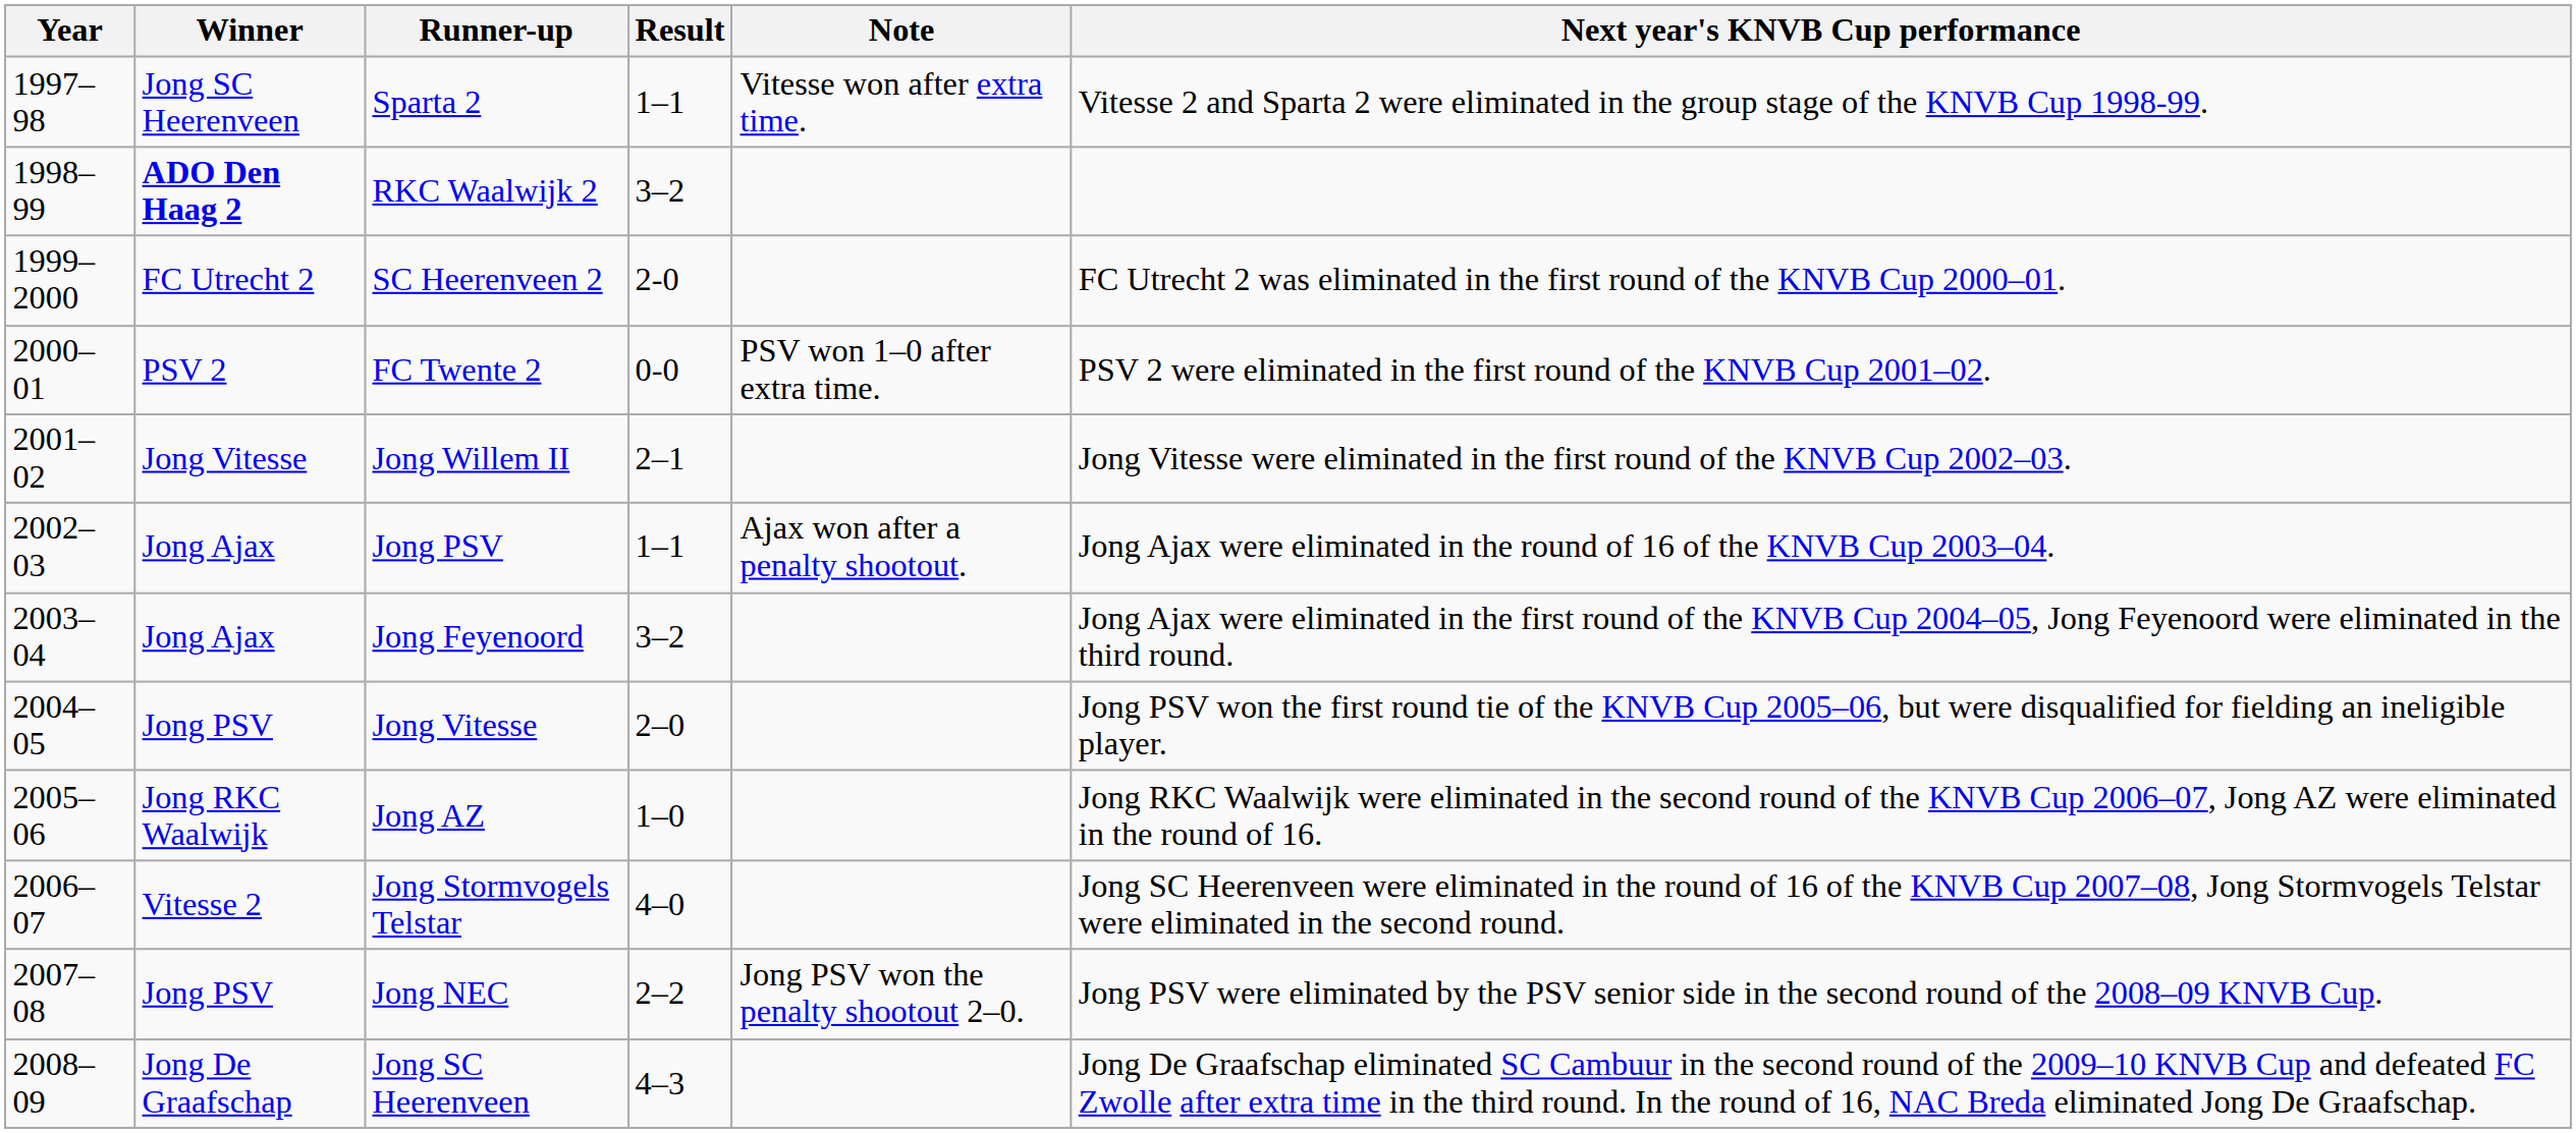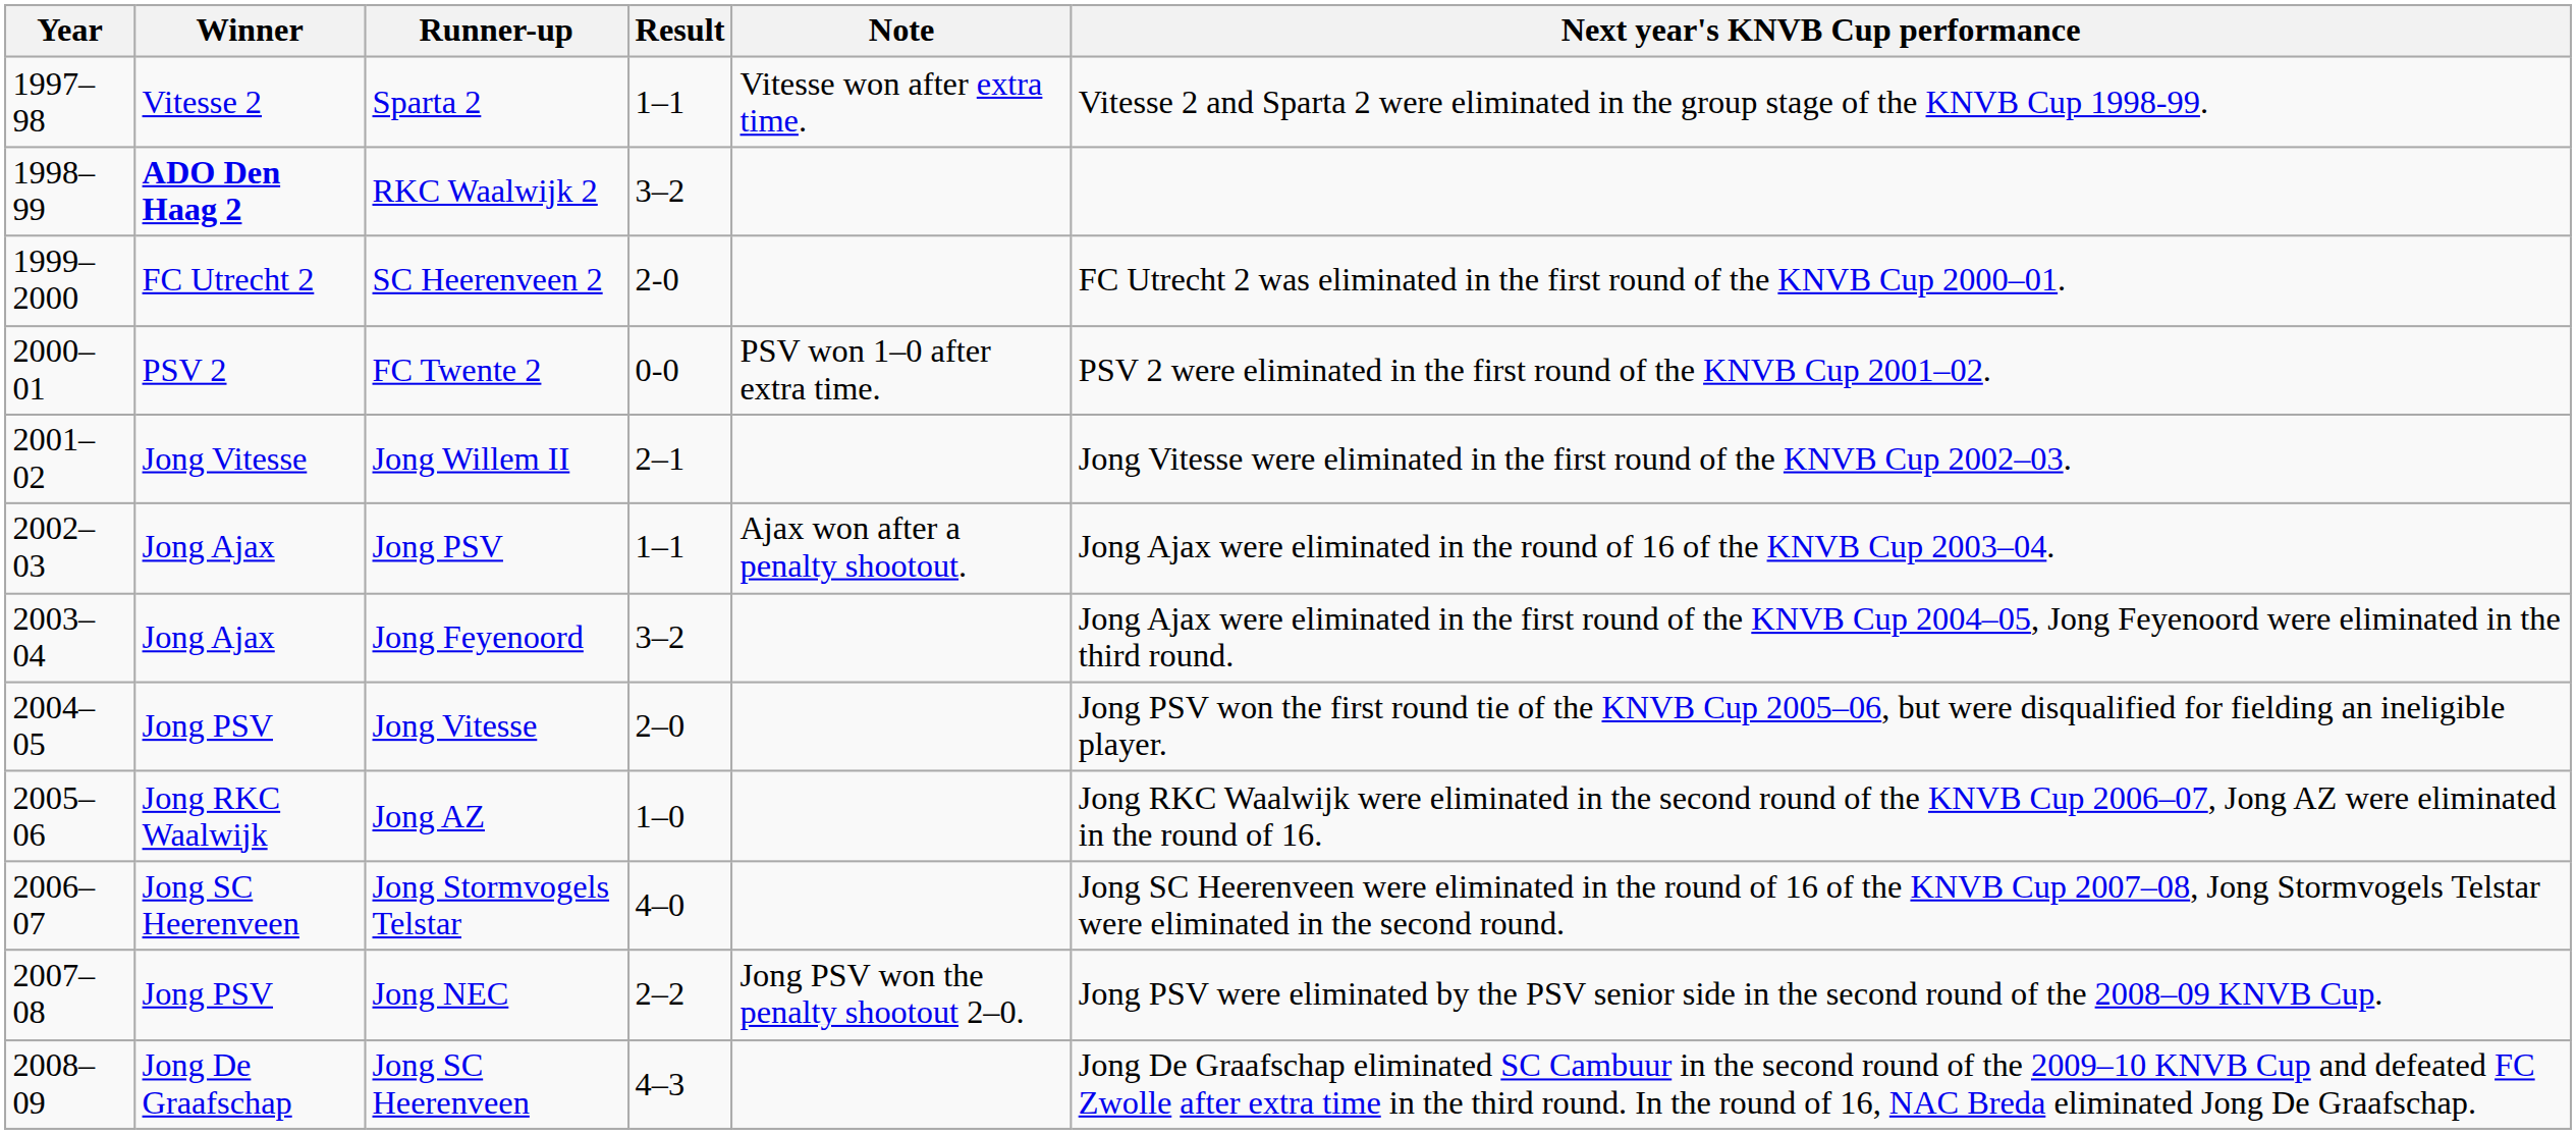 <table class="wikitable">
 <tr>
 <th>Year</th>
 <th>Winner</th>
 <th>Runner-up</th>
 <th>Result</th>
 <th>Note</th>
 <th>Next year's KNVB Cup performance</th>
 </tr>
 <tr>
 <td>1997–98</td>
-<td><a href='#'>Jong SC Heerenveen</a></td>
+<td><a href='#'>Vitesse 2</a></td>
 <td><a href='#'>Sparta 2</a></td>
 <td>1–1</td>
 <td>Vitesse won after <a href='#'>extra time</a>.</td>
 <td>Vitesse 2 and Sparta 2 were eliminated in the group stage of the <a href='#'>KNVB Cup 1998-99</a>.</td>
 </tr>
 <tr>
 <td>1998–99</td>
 <td><strong><a href='#'>ADO Den Haag 2</a></strong></td>
 <td><a href='#'>RKC Waalwijk 2</a></td>
 <td>3–2</td>
 <td></td>
 <td></td>
 </tr>
 <tr>
 <td>1999–2000</td>
 <td><a href='#'>FC Utrecht 2</a></td>
 <td><a href='#'>SC Heerenveen 2</a></td>
 <td>2-0</td>
 <td></td>
 <td>FC Utrecht 2 was eliminated in the first round of the <a href='#'>KNVB Cup 2000–01</a>.</td>
 </tr>
 <tr>
 <td>2000–01</td>
 <td><a href='#'>PSV 2</a></td>
 <td><a href='#'>FC Twente 2</a></td>
 <td>0-0</td>
 <td>PSV won 1–0 after extra time.</td>
 <td>PSV 2 were eliminated in the first round of the <a href='#'>KNVB Cup 2001–02</a>.</td>
 </tr>
 <tr>
 <td>2001–02</td>
 <td><a href='#'>Jong Vitesse</a></td>
 <td><a href='#'>Jong Willem II</a></td>
 <td>2–1</td>
 <td></td>
 <td>Jong Vitesse were eliminated in the first round of the <a href='#'>KNVB Cup 2002–03</a>.</td>
 </tr>
 <tr>
 <td>2002–03</td>
 <td><a href='#'>Jong Ajax</a></td>
 <td><a href='#'>Jong PSV</a></td>
 <td>1–1</td>
 <td>Ajax won after a <a href='#'>penalty shootout</a>.</td>
 <td>Jong Ajax were eliminated in the round of 16 of the <a href='#'>KNVB Cup 2003–04</a>.</td>
 </tr>
 <tr>
 <td>2003–04</td>
 <td><a href='#'>Jong Ajax</a></td>
 <td><a href='#'>Jong Feyenoord</a></td>
 <td>3–2</td>
 <td></td>
 <td>Jong Ajax were eliminated in the first round of the <a href='#'>KNVB Cup 2004–05</a>, Jong Feyenoord were eliminated in the third round.</td>
 </tr>
 <tr>
 <td>2004–05</td>
 <td><a href='#'>Jong PSV</a></td>
 <td><a href='#'>Jong Vitesse</a></td>
 <td>2–0</td>
 <td></td>
 <td>Jong PSV won the first round tie of the <a href='#'>KNVB Cup 2005–06</a>, but were disqualified for fielding an ineligible player.</td>
 </tr>
 <tr>
 <td>2005–06</td>
 <td><a href='#'>Jong RKC Waalwijk</a></td>
 <td><a href='#'>Jong AZ</a></td>
 <td>1–0</td>
 <td></td>
 <td>Jong RKC Waalwijk were eliminated in the second round of the <a href='#'>KNVB Cup 2006–07</a>, Jong AZ were eliminated in the round of 16.</td>
 </tr>
 <tr>
 <td>2006–07</td>
-<td><a href='#'>Vitesse 2</a></td>
+<td><a href='#'>Jong SC Heerenveen</a></td>
 <td><a href='#'>Jong Stormvogels Telstar</a></td>
 <td>4–0</td>
 <td></td>
 <td>Jong SC Heerenveen were eliminated in the round of 16 of the <a href='#'>KNVB Cup 2007–08</a>, Jong Stormvogels Telstar were eliminated in the second round.</td>
 </tr>
 <tr>
 <td>2007–08</td>
 <td><a href='#'>Jong PSV</a></td>
 <td><a href='#'>Jong NEC</a></td>
 <td>2–2</td>
 <td>Jong PSV won the <a href='#'>penalty shootout</a> 2–0.</td>
 <td>Jong PSV were eliminated by the PSV senior side in the second round of the <a href='#'>2008–09 KNVB Cup</a>.</td>
 </tr>
 <tr>
 <td>2008–09</td>
 <td><a href='#'>Jong De Graafschap</a></td>
 <td><a href='#'>Jong SC Heerenveen</a></td>
 <td>4–3</td>
 <td></td>
 <td>Jong De Graafschap eliminated <a href='#'>SC Cambuur</a> in the second round of the <a href='#'>2009–10 KNVB Cup</a> and defeated <a href='#'>FC Zwolle</a> <a href='#'>after extra time</a> in the third round. In the round of 16, <a href='#'>NAC Breda</a> eliminated Jong De Graafschap.</td>
 </tr>
 </table>
